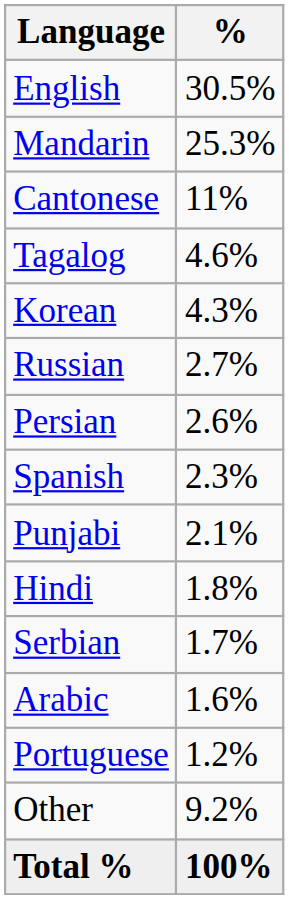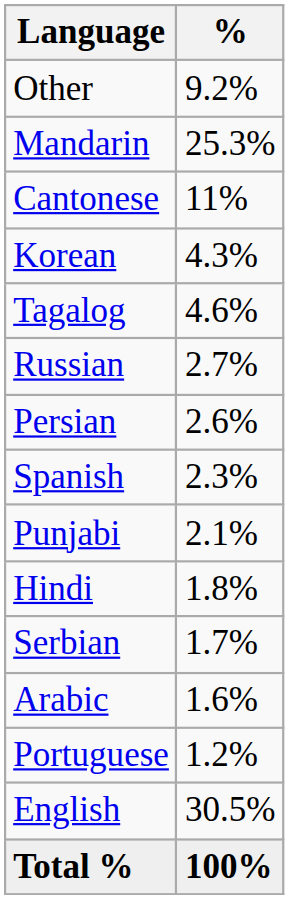 <table class="wikitable">
 <tr>
 <th>Language</th>
 <th>%</th>
 </tr>
 <tr>
-<td><a href='#'>English</a></td>
-<td>30.5%</td>
+<td>Other</td>
+<td>9.2%</td>
 </tr>
 <tr>
 <td><a href='#'>Mandarin</a></td>
 <td>25.3%</td>
 </tr>
 <tr>
 <td><a href='#'>Cantonese</a></td>
 <td>11%</td>
 </tr>
 <tr>
+<td><a href='#'>Korean</a></td>
+<td>4.3%</td>
+</tr>
+<tr>
 <td><a href='#'>Tagalog</a></td>
 <td>4.6%</td>
-</tr>
-<tr>
-<td><a href='#'>Korean</a></td>
-<td>4.3%</td>
 </tr>
 <tr>
 <td><a href='#'>Russian</a></td>
 <td>2.7%</td>
 </tr>
 <tr>
 <td><a href='#'>Persian</a></td>
 <td>2.6%</td>
 </tr>
 <tr>
 <td><a href='#'>Spanish</a></td>
 <td>2.3%</td>
 </tr>
 <tr>
 <td><a href='#'>Punjabi</a></td>
 <td>2.1%</td>
 </tr>
 <tr>
 <td><a href='#'>Hindi</a></td>
 <td>1.8%</td>
 </tr>
 <tr>
 <td><a href='#'>Serbian</a></td>
 <td>1.7%</td>
 </tr>
 <tr>
 <td><a href='#'>Arabic</a></td>
 <td>1.6%</td>
 </tr>
 <tr>
 <td><a href='#'>Portuguese</a></td>
 <td>1.2%</td>
 </tr>
 <tr>
-<td>Other</td>
-<td>9.2%</td>
+<td><a href='#'>English</a></td>
+<td>30.5%</td>
 </tr>
 <tr style="background:#efefef; font-weight:bold">
 <td>Total %</td>
 <td>100%</td>
 </tr>
 </table>
